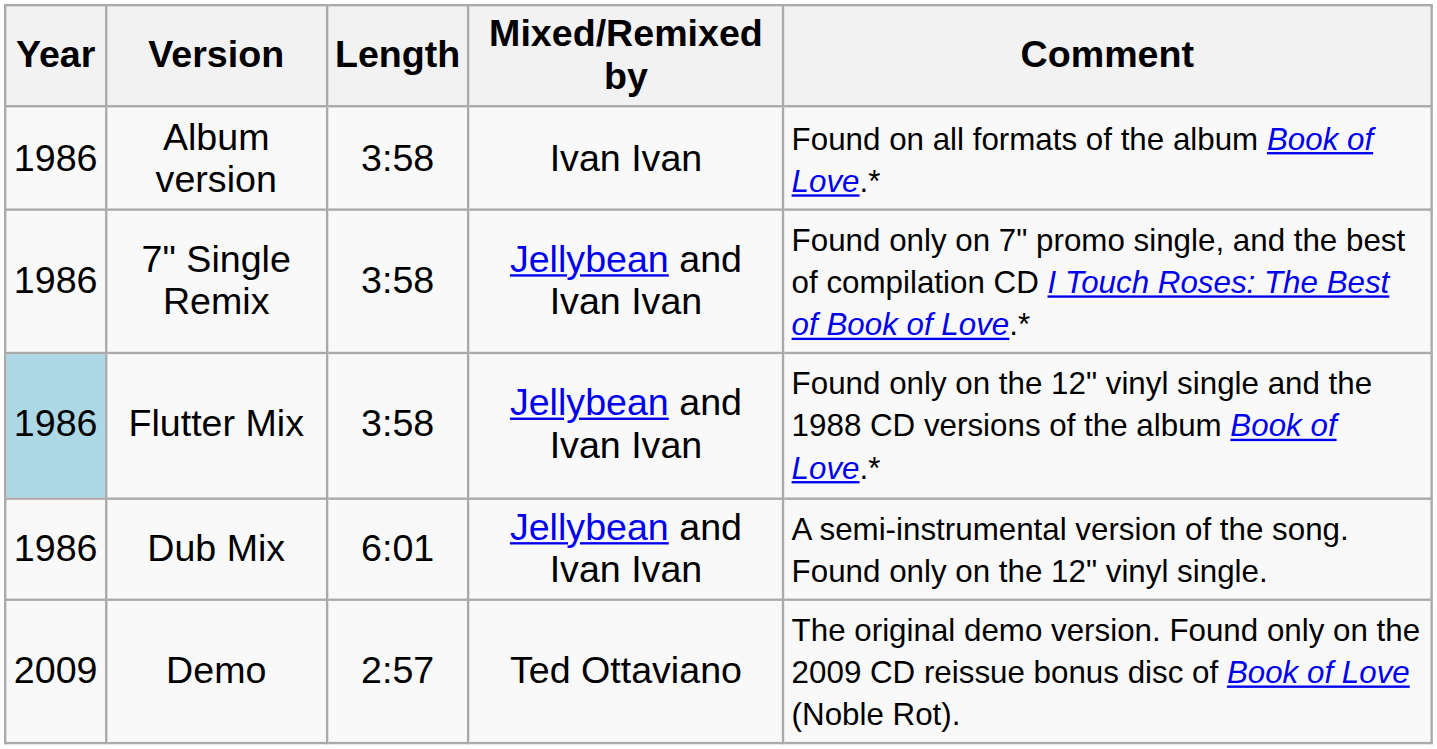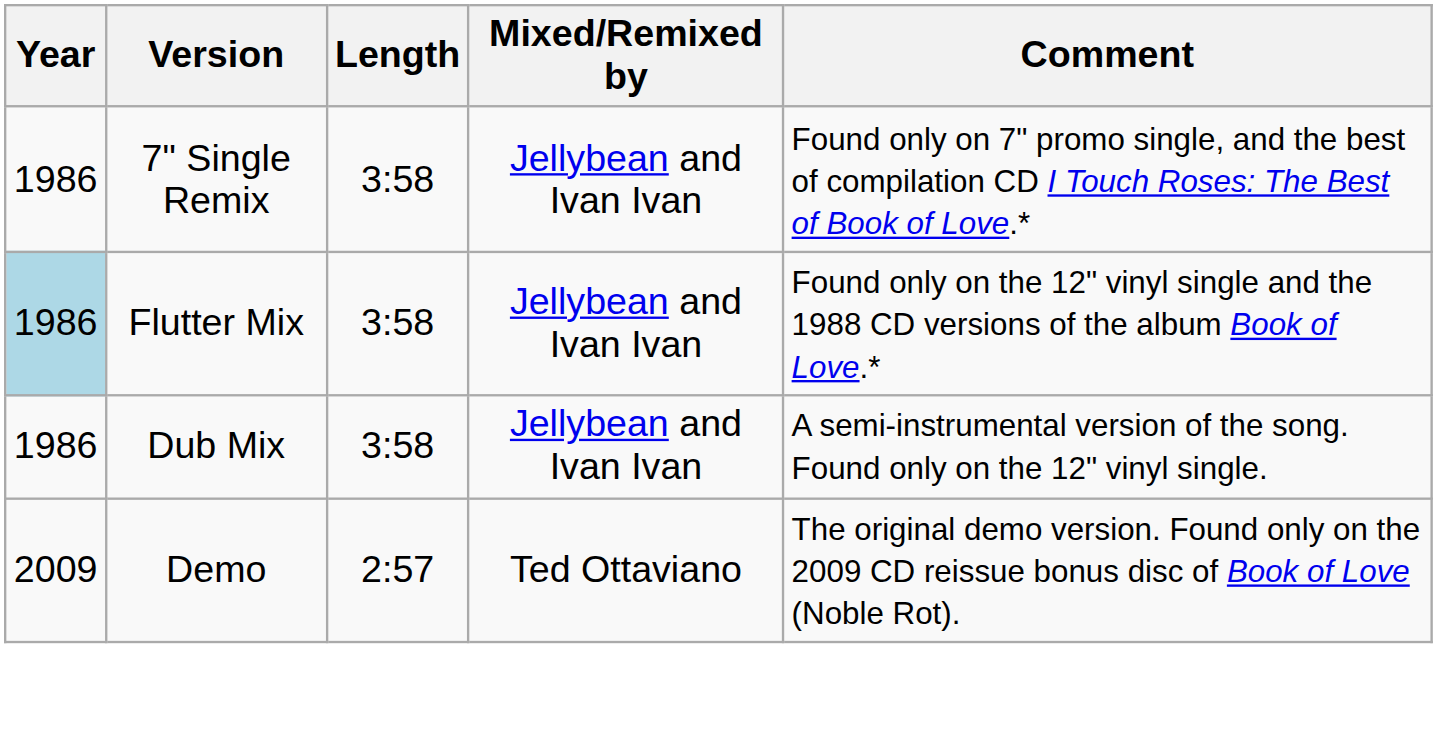 <table class="wikitable">
 <tr>
 <th>Year</th>
 <th style="width:185px;">Version</th>
 <th>Length</th>
 <th style="width:160px;">Mixed/Remixed by</th>
 <th style="width:943px;">Comment</th>
-</tr>
-<tr>
-<td align=center>1986</td>
-<td align=center>Album version</td>
-<td align=center>3:58</td>
-<td align=center>Ivan Ivan</td>
-<td><small>Found on all formats of the album <em><a href='#'>Book of Love</a></em>.*</small></td>
 </tr>
 <tr>
 <td align=center>1986</td>
 <td align=center>7" Single Remix</td>
 <td align=center>3:58</td>
 <td align=center><a href='#'>Jellybean</a> and Ivan Ivan</td>
 <td><small>Found only on 7" promo single, and the best of compilation CD <em><a href='#'>I Touch Roses: The Best of Book of Love</a></em>.*</small></td>
 </tr>
 <tr>
 <td align=center style="background: lightblue;">1986</td>
 <td align=center>Flutter Mix</td>
 <td align=center>3:58</td>
 <td align=center><a href='#'>Jellybean</a> and Ivan Ivan</td>
 <td><small>Found only on the 12" vinyl single and the 1988 CD versions of the album <em><a href='#'>Book of Love</a></em>.*</small></td>
 </tr>
 <tr>
 <td align=center>1986</td>
 <td align=center>Dub Mix</td>
-<td align=center>6:01</td>
+<td align=center>3:58</td>
 <td align=center><a href='#'>Jellybean</a> and Ivan Ivan</td>
 <td><small>A semi-instrumental version of the song. Found only on the 12" vinyl single.</small></td>
 </tr>
 <tr>
 <td align=center>2009</td>
 <td align=center>Demo</td>
 <td align=center>2:57</td>
 <td align=center>Ted Ottaviano</td>
 <td><small>The original demo version. Found only on the 2009 CD reissue bonus disc of <em><a href='#'>Book of Love</a></em> (Noble Rot).</small></td>
 </tr>
 </table>
